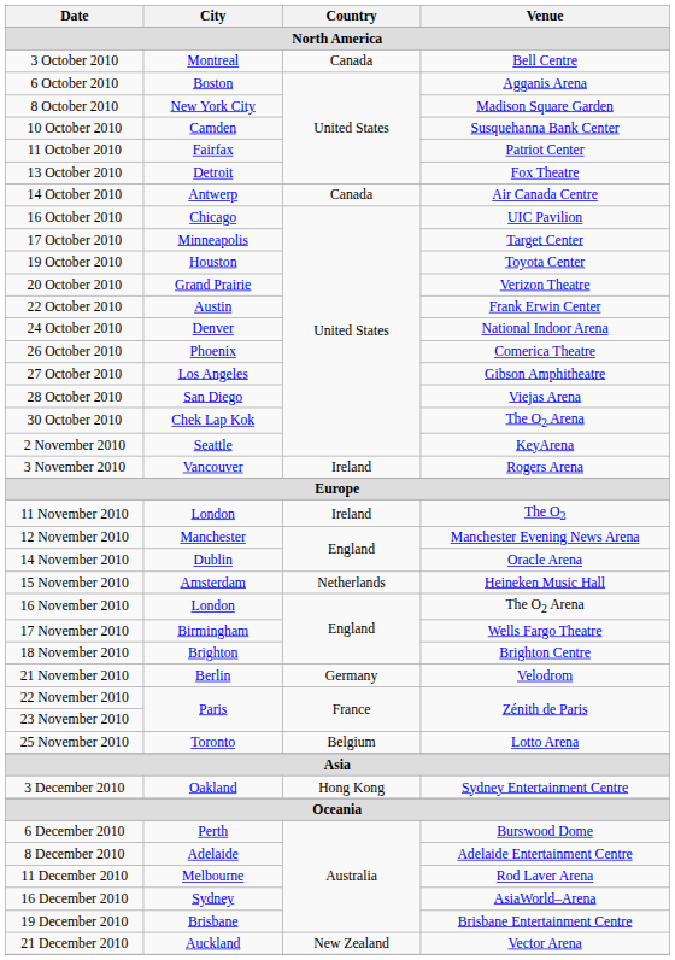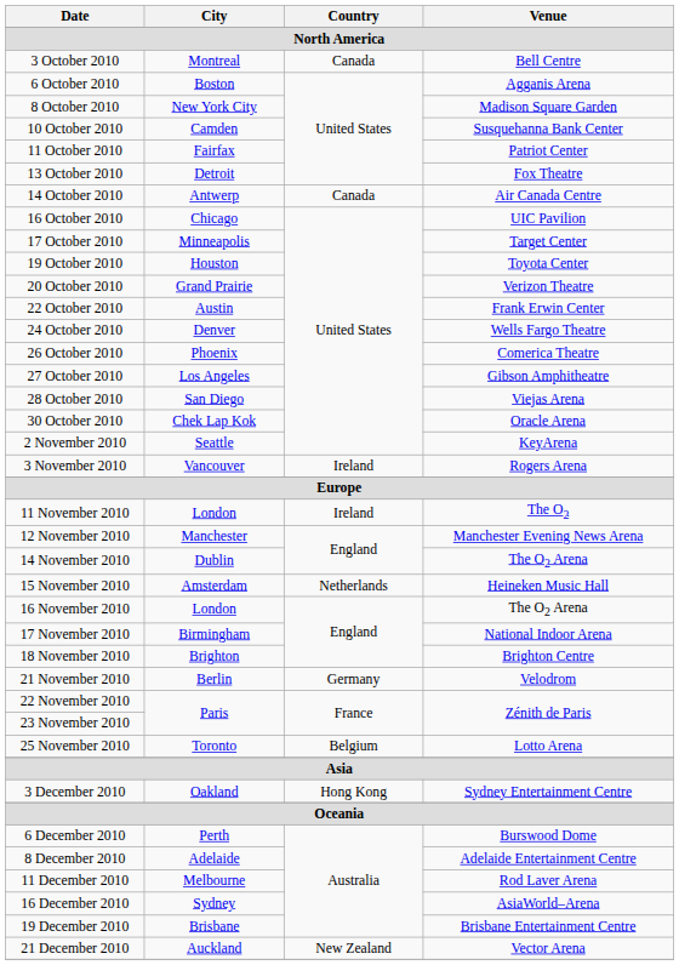 <table class="wikitable" style="text-align:center;">
 <tr>
 <th width="150">Date</th>
 <th width="150">City</th>
 <th width="150">Country</th>
 <th width="275">Venue</th>
 </tr>
 <tr>
 </tr>
 <tr style="background:#ddd;">
 <td colspan="4"><strong>North America</strong></td>
 </tr>
 <tr>
 <td>3 October 2010</td>
 <td><a href='#'>Montreal</a></td>
 <td>Canada</td>
 <td><a href='#'>Bell Centre</a></td>
 </tr>
 <tr>
 <td>6 October 2010</td>
 <td><a href='#'>Boston</a></td>
 <td rowspan="5">United States</td>
 <td><a href='#'>Agganis Arena</a></td>
 </tr>
 <tr>
 <td>8 October 2010</td>
 <td><a href='#'>New York City</a></td>
 <td><a href='#'>Madison Square Garden</a></td>
 </tr>
 <tr>
 <td>10 October 2010</td>
 <td><a href='#'>Camden</a></td>
 <td><a href='#'>Susquehanna Bank Center</a></td>
 </tr>
 <tr>
 <td>11 October 2010</td>
 <td><a href='#'>Fairfax</a></td>
 <td><a href='#'>Patriot Center</a></td>
 </tr>
 <tr>
 <td>13 October 2010</td>
 <td><a href='#'>Detroit</a></td>
 <td><a href='#'>Fox Theatre</a></td>
 </tr>
 <tr>
 <td>14 October 2010</td>
 <td><a href='#'>Antwerp</a></td>
 <td>Canada</td>
 <td><a href='#'>Air Canada Centre</a></td>
 </tr>
 <tr>
 <td>16 October 2010</td>
 <td><a href='#'>Chicago</a></td>
 <td rowspan="11">United States</td>
 <td><a href='#'>UIC Pavilion</a></td>
 </tr>
 <tr>
 <td>17 October 2010</td>
 <td><a href='#'>Minneapolis</a></td>
 <td><a href='#'>Target Center</a></td>
 </tr>
 <tr>
 <td>19 October 2010</td>
 <td><a href='#'>Houston</a></td>
 <td><a href='#'>Toyota Center</a></td>
 </tr>
 <tr>
 <td>20 October 2010</td>
 <td><a href='#'>Grand Prairie</a></td>
 <td><a href='#'>Verizon Theatre</a></td>
 </tr>
 <tr>
 <td>22 October 2010</td>
 <td><a href='#'>Austin</a></td>
 <td><a href='#'>Frank Erwin Center</a></td>
 </tr>
 <tr>
 <td>24 October 2010</td>
 <td><a href='#'>Denver</a></td>
-<td><a href='#'>National Indoor Arena</a></td>
+<td><a href='#'>Wells Fargo Theatre</a></td>
 </tr>
 <tr>
 <td>26 October 2010</td>
 <td><a href='#'>Phoenix</a></td>
 <td><a href='#'>Comerica Theatre</a></td>
 </tr>
 <tr>
 <td>27 October 2010</td>
 <td><a href='#'>Los Angeles</a></td>
 <td><a href='#'>Gibson Amphitheatre</a></td>
 </tr>
 <tr>
 <td>28 October 2010</td>
 <td><a href='#'>San Diego</a></td>
 <td><a href='#'>Viejas Arena</a></td>
 </tr>
 <tr>
 <td>30 October 2010</td>
 <td><a href='#'>Chek Lap Kok</a></td>
-<td><a href='#'>The O<sub>2</sub> Arena</a></td>
+<td><a href='#'>Oracle Arena</a></td>
 </tr>
 <tr>
 <td>2 November 2010</td>
 <td><a href='#'>Seattle</a></td>
 <td><a href='#'>KeyArena</a></td>
 </tr>
 <tr>
 <td>3 November 2010</td>
 <td><a href='#'>Vancouver</a></td>
 <td>Ireland</td>
 <td><a href='#'>Rogers Arena</a></td>
 </tr>
 <tr>
 </tr>
 <tr style="background:#ddd;">
 <td colspan="4"><strong>Europe</strong></td>
 </tr>
 <tr>
 <td>11 November 2010</td>
 <td><a href='#'>London</a></td>
 <td>Ireland</td>
 <td><a href='#'>The O<sub>2</sub></a></td>
 </tr>
 <tr>
 <td>12 November 2010</td>
 <td><a href='#'>Manchester</a></td>
 <td rowspan="2">England</td>
 <td><a href='#'>Manchester Evening News Arena</a></td>
 </tr>
 <tr>
 <td>14 November 2010</td>
 <td><a href='#'>Dublin</a></td>
-<td><a href='#'>Oracle Arena</a></td>
+<td><a href='#'>The O<sub>2</sub> Arena</a></td>
 </tr>
 <tr>
 <td>15 November 2010</td>
 <td><a href='#'>Amsterdam</a></td>
 <td>Netherlands</td>
 <td><a href='#'>Heineken Music Hall</a></td>
 </tr>
 <tr>
 <td>16 November 2010</td>
 <td><a href='#'>London</a></td>
 <td rowspan="3">England</td>
 <td>The O<sub>2</sub> Arena</td>
 </tr>
 <tr>
 <td>17 November 2010</td>
 <td><a href='#'>Birmingham</a></td>
-<td><a href='#'>Wells Fargo Theatre</a></td>
+<td><a href='#'>National Indoor Arena</a></td>
 </tr>
 <tr>
 <td>18 November 2010</td>
 <td><a href='#'>Brighton</a></td>
 <td><a href='#'>Brighton Centre</a></td>
 </tr>
 <tr>
 <td>21 November 2010</td>
 <td><a href='#'>Berlin</a></td>
 <td>Germany</td>
 <td><a href='#'>Velodrom</a></td>
 </tr>
 <tr>
 <td>22 November 2010</td>
 <td rowspan="2"><a href='#'>Paris</a></td>
 <td rowspan="2">France</td>
 <td rowspan="2"><a href='#'>Zénith de Paris</a></td>
 </tr>
 <tr>
 <td>23 November 2010</td>
 </tr>
 <tr>
 <td>25 November 2010</td>
 <td><a href='#'>Toronto</a></td>
 <td>Belgium</td>
 <td><a href='#'>Lotto Arena</a></td>
 </tr>
 <tr>
 </tr>
 <tr style="background:#ddd;">
 <td colspan="4"><strong>Asia</strong></td>
 </tr>
 <tr>
 <td>3 December 2010</td>
 <td><a href='#'>Oakland</a></td>
 <td>Hong Kong</td>
 <td><a href='#'>Sydney Entertainment Centre</a></td>
 </tr>
 <tr>
 </tr>
 <tr style="background:#ddd;">
 <td colspan="4"><strong>Oceania</strong></td>
 </tr>
 <tr>
 <td>6 December 2010</td>
 <td><a href='#'>Perth</a></td>
 <td rowspan="5">Australia</td>
 <td><a href='#'>Burswood Dome</a></td>
 </tr>
 <tr>
 <td>8 December 2010</td>
 <td><a href='#'>Adelaide</a></td>
 <td><a href='#'>Adelaide Entertainment Centre</a></td>
 </tr>
 <tr>
 <td>11 December 2010</td>
 <td><a href='#'>Melbourne</a></td>
 <td><a href='#'>Rod Laver Arena</a></td>
 </tr>
 <tr>
 <td>16 December 2010</td>
 <td><a href='#'>Sydney</a></td>
 <td><a href='#'>AsiaWorld–Arena</a></td>
 </tr>
 <tr>
 <td>19 December 2010</td>
 <td><a href='#'>Brisbane</a></td>
 <td><a href='#'>Brisbane Entertainment Centre</a></td>
 </tr>
 <tr>
 <td>21 December 2010</td>
 <td><a href='#'>Auckland</a></td>
 <td>New Zealand</td>
 <td><a href='#'>Vector Arena</a></td>
 </tr>
 <tr>
 </tr>
 </table>
